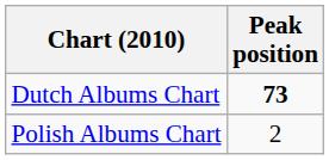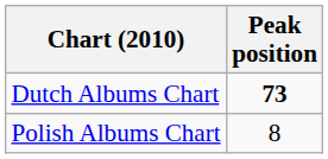 <table class="wikitable sortable">
 <tr>
 <th>Chart (2010)</th>
 <th>Peak<br>position</th>
 </tr>
 <tr>
 <td><a href='#'>Dutch Albums Chart</a></td>
 <td style="text-align:center;"><strong>73</strong></td>
 </tr>
 <tr>
 <td><a href='#'>Polish Albums Chart</a></td>
-<td style="text-align:center;">2</td>
+<td style="text-align:center;">8</td>
 </tr>
 </table>
